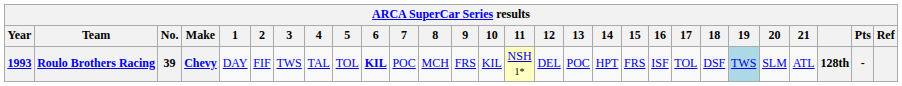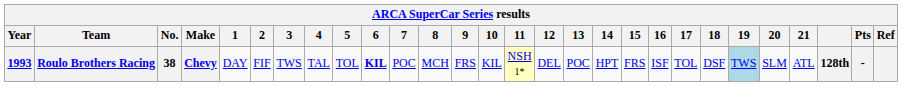 <table class="wikitable" style="text-align:center; font-size:75%">
 <tr>
 <th colspan=45><a href='#'>ARCA SuperCar Series</a> results</th>
 </tr>
 <tr>
 <th>Year</th>
 <th>Team</th>
 <th>No.</th>
 <th>Make</th>
 <th>1</th>
 <th>2</th>
 <th>3</th>
 <th>4</th>
 <th>5</th>
 <th>6</th>
 <th>7</th>
 <th>8</th>
 <th>9</th>
 <th>10</th>
 <th>11</th>
 <th>12</th>
 <th>13</th>
 <th>14</th>
 <th>15</th>
 <th>16</th>
 <th>17</th>
 <th>18</th>
 <th>19</th>
 <th>20</th>
 <th>21</th>
 <th></th>
 <th>Pts</th>
 <th>Ref</th>
 </tr>
 <tr>
 <th><a href='#'>1993</a></th>
 <th><a href='#'>Roulo Brothers Racing</a></th>
-<th>39</th>
+<th>38</th>
 <th><a href='#'>Chevy</a></th>
 <td><a href='#'>DAY</a></td>
 <td><a href='#'>FIF</a></td>
 <td><a href='#'>TWS</a></td>
 <td><a href='#'>TAL</a></td>
 <td><a href='#'>TOL</a></td>
 <td><strong><a href='#'>KIL</a></strong></td>
 <td><a href='#'>POC</a></td>
 <td><a href='#'>MCH</a></td>
 <td><a href='#'>FRS</a></td>
 <td><a href='#'>KIL</a></td>
 <td style="background:#FFFFBF;"><a href='#'>NSH</a><br><small>1*</small></td>
 <td><a href='#'>DEL</a></td>
 <td><a href='#'>POC</a></td>
 <td><a href='#'>HPT</a></td>
 <td><a href='#'>FRS</a></td>
 <td><a href='#'>ISF</a></td>
 <td><a href='#'>TOL</a></td>
 <td><a href='#'>DSF</a></td>
 <td style="background: lightblue;"><a href='#'>TWS</a></td>
 <td><a href='#'>SLM</a></td>
 <td><a href='#'>ATL</a></td>
 <th>128th</th>
 <th>-</th>
 <th></th>
 </tr>
 </table>
